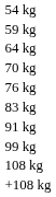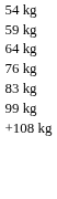 <table>
 <tr>
 <td>54 kg</td>
 <td></td>
 <td></td>
 <td></td>
 </tr>
 <tr>
 <td>59 kg</td>
 <td></td>
 <td></td>
 <td></td>
 </tr>
 <tr>
 <td>64 kg</td>
 <td></td>
 <td></td>
 <td></td>
 </tr>
 <tr>
-<td>70 kg</td>
-<td></td>
-<td></td>
-<td></td>
-</tr>
-<tr>
 <td>76 kg</td>
 <td></td>
 <td></td>
 <td></td>
 </tr>
 <tr>
 <td>83 kg</td>
 <td></td>
 <td></td>
 <td></td>
 </tr>
 <tr>
-<td>91 kg</td>
-<td></td>
-<td></td>
-<td></td>
-</tr>
-<tr>
 <td>99 kg</td>
-<td></td>
-<td></td>
-<td></td>
-</tr>
-<tr>
-<td>108 kg</td>
 <td></td>
 <td></td>
 <td></td>
 </tr>
 <tr>
 <td>+108 kg</td>
 <td></td>
 <td></td>
 <td></td>
 </tr>
 </table>
